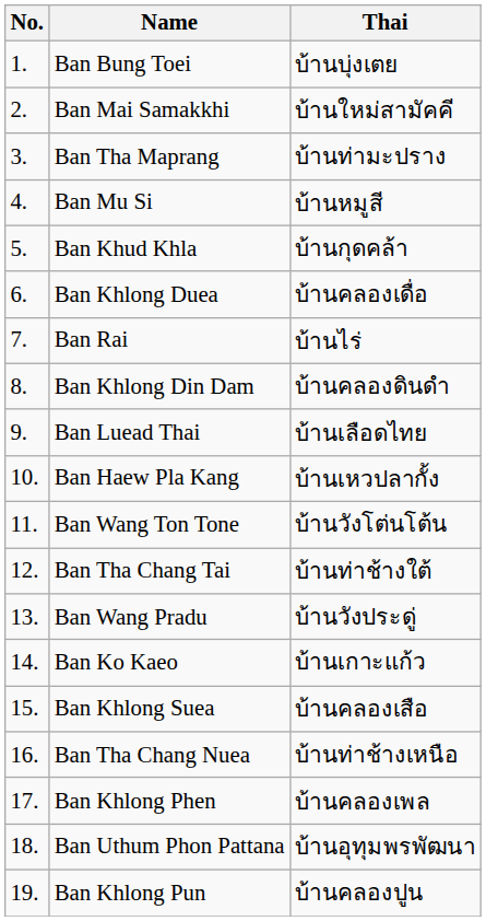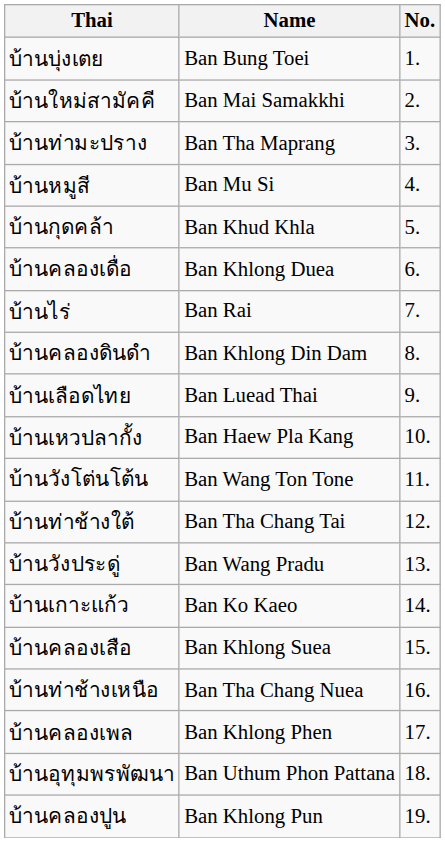 <table class="wikitable sortable">
 <tr>
+<th>Thai</th>
+<th>Name</th>
 <th>No.</th>
-<th>Name</th>
-<th>Thai</th>
 </tr>
 <tr>
+<td>บ้านบุ่งเตย</td>
+<td>Ban Bung Toei</td>
 <td>1.</td>
-<td>Ban Bung Toei</td>
-<td>บ้านบุ่งเตย</td>
 </tr>
 <tr>
+<td>บ้านใหม่สามัคคี</td>
+<td>Ban Mai Samakkhi</td>
 <td>2.</td>
-<td>Ban Mai Samakkhi</td>
-<td>บ้านใหม่สามัคคี</td>
 </tr>
 <tr>
+<td>บ้านท่ามะปราง</td>
+<td>Ban Tha Maprang</td>
 <td>3.</td>
-<td>Ban Tha Maprang</td>
-<td>บ้านท่ามะปราง</td>
 </tr>
 <tr>
+<td>บ้านหมูสี</td>
+<td>Ban Mu Si</td>
 <td>4.</td>
-<td>Ban Mu Si</td>
-<td>บ้านหมูสี</td>
 </tr>
 <tr>
+<td>บ้านกุดคล้า</td>
+<td>Ban Khud Khla</td>
 <td>5.</td>
-<td>Ban Khud Khla</td>
-<td>บ้านกุดคล้า</td>
 </tr>
 <tr>
+<td>บ้านคลองเดื่อ</td>
+<td>Ban Khlong Duea</td>
 <td>6.</td>
-<td>Ban Khlong Duea</td>
-<td>บ้านคลองเดื่อ</td>
 </tr>
 <tr>
+<td>บ้านไร่</td>
+<td>Ban Rai</td>
 <td>7.</td>
-<td>Ban Rai</td>
-<td>บ้านไร่</td>
 </tr>
 <tr>
+<td>บ้านคลองดินดำ</td>
+<td>Ban Khlong Din Dam</td>
 <td>8.</td>
-<td>Ban Khlong Din Dam</td>
-<td>บ้านคลองดินดำ</td>
 </tr>
 <tr>
+<td>บ้านเลือดไทย</td>
+<td>Ban Luead Thai</td>
 <td>9.</td>
-<td>Ban Luead Thai</td>
-<td>บ้านเลือดไทย</td>
 </tr>
 <tr>
+<td>บ้านเหวปลากั้ง</td>
+<td>Ban Haew Pla Kang</td>
 <td>10.</td>
-<td>Ban Haew Pla Kang</td>
-<td>บ้านเหวปลากั้ง</td>
 </tr>
 <tr>
+<td>บ้านวังโต่นโต้น</td>
+<td>Ban Wang Ton Tone</td>
 <td>11.</td>
-<td>Ban Wang Ton Tone</td>
-<td>บ้านวังโต่นโต้น</td>
 </tr>
 <tr>
+<td>บ้านท่าช้างใต้</td>
+<td>Ban Tha Chang Tai</td>
 <td>12.</td>
-<td>Ban Tha Chang Tai</td>
-<td>บ้านท่าช้างใต้</td>
 </tr>
 <tr>
+<td>บ้านวังประดู่</td>
+<td>Ban Wang Pradu</td>
 <td>13.</td>
-<td>Ban Wang Pradu</td>
-<td>บ้านวังประดู่</td>
 </tr>
 <tr>
+<td>บ้านเกาะแก้ว</td>
+<td>Ban Ko Kaeo</td>
 <td>14.</td>
-<td>Ban Ko Kaeo</td>
-<td>บ้านเกาะแก้ว</td>
 </tr>
 <tr>
+<td>บ้านคลองเสือ</td>
+<td>Ban Khlong Suea</td>
 <td>15.</td>
-<td>Ban Khlong Suea</td>
-<td>บ้านคลองเสือ</td>
 </tr>
 <tr>
+<td>บ้านท่าช้างเหนือ</td>
+<td>Ban Tha Chang Nuea</td>
 <td>16.</td>
-<td>Ban Tha Chang Nuea</td>
-<td>บ้านท่าช้างเหนือ</td>
 </tr>
 <tr>
+<td>บ้านคลองเพล</td>
+<td>Ban Khlong Phen</td>
 <td>17.</td>
-<td>Ban Khlong Phen</td>
-<td>บ้านคลองเพล</td>
 </tr>
 <tr>
+<td>บ้านอุทุมพรพัฒนา</td>
+<td>Ban Uthum Phon Pattana</td>
 <td>18.</td>
-<td>Ban Uthum Phon Pattana</td>
-<td>บ้านอุทุมพรพัฒนา</td>
 </tr>
 <tr>
+<td>บ้านคลองปูน</td>
+<td>Ban Khlong Pun</td>
 <td>19.</td>
-<td>Ban Khlong Pun</td>
-<td>บ้านคลองปูน</td>
 </tr>
 </table>
